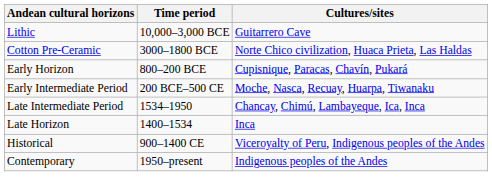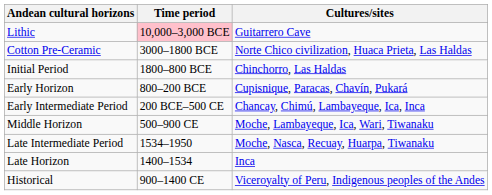 <table class="wikitable">
 <tr valign="top">
 <th>Andean cultural horizons</th>
 <th>Time period</th>
 <th>Cultures/sites</th>
 </tr>
 <tr>
 <td><a href='#'>Lithic</a></td>
-<td>10,000–3,000 BCE</td>
+<td style="background: pink;">10,000–3,000 BCE</td>
 <td><a href='#'>Guitarrero Cave</a></td>
 </tr>
 <tr>
 <td><a href='#'>Cotton Pre-Ceramic</a></td>
 <td>3000–1800 BCE</td>
 <td><a href='#'>Norte Chico civilization</a>, <a href='#'>Huaca Prieta</a>, <a href='#'>Las Haldas</a></td>
+</tr>
+<tr>
+<td>Initial Period</td>
+<td>1800–800 BCE</td>
+<td><a href='#'>Chinchorro</a>, <a href='#'>Las Haldas</a></td>
 </tr>
 <tr>
 <td>Early Horizon</td>
 <td>800–200 BCE</td>
 <td><a href='#'>Cupisnique</a>, <a href='#'>Paracas</a>, <a href='#'>Chavín</a>, <a href='#'>Pukará</a></td>
 </tr>
 <tr>
 <td>Early Intermediate Period</td>
 <td>200 BCE–500 CE</td>
-<td><a href='#'>Moche</a>, <a href='#'>Nasca</a>, <a href='#'>Recuay</a>, <a href='#'>Huarpa</a>, <a href='#'>Tiwanaku</a></td>
+<td><a href='#'>Chancay</a>, <a href='#'>Chimú</a>, <a href='#'>Lambayeque</a>, <a href='#'>Ica</a>, <a href='#'>Inca</a></td>
+</tr>
+<tr>
+<td>Middle Horizon</td>
+<td>500–900 CE</td>
+<td><a href='#'>Moche</a>, <a href='#'>Lambayeque</a>, <a href='#'>Ica</a>, <a href='#'>Wari</a>, <a href='#'>Tiwanaku</a></td>
 </tr>
 <tr>
 <td>Late Intermediate Period</td>
 <td>1534–1950</td>
-<td><a href='#'>Chancay</a>, <a href='#'>Chimú</a>, <a href='#'>Lambayeque</a>, <a href='#'>Ica</a>, <a href='#'>Inca</a></td>
+<td><a href='#'>Moche</a>, <a href='#'>Nasca</a>, <a href='#'>Recuay</a>, <a href='#'>Huarpa</a>, <a href='#'>Tiwanaku</a></td>
 </tr>
 <tr>
 <td>Late Horizon</td>
 <td>1400–1534</td>
 <td><a href='#'>Inca</a></td>
 </tr>
 <tr>
 <td>Historical</td>
 <td>900–1400 CE</td>
 <td><a href='#'>Viceroyalty of Peru</a>, <a href='#'>Indigenous peoples of the Andes</a></td>
 </tr>
-<tr>
-<td>Contemporary</td>
-<td>1950–present</td>
-<td><a href='#'>Indigenous peoples of the Andes</a></td>
-</tr>
 </table>
